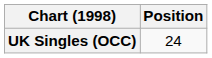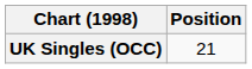 <table class="wikitable plainrowheaders" style="text-align:center">
 <tr>
 <th>Chart (1998)</th>
 <th>Position</th>
 </tr>
 <tr>
 <th scope="row">UK Singles (OCC)</th>
-<td>24</td>
+<td>21</td>
 </tr>
 </table>
